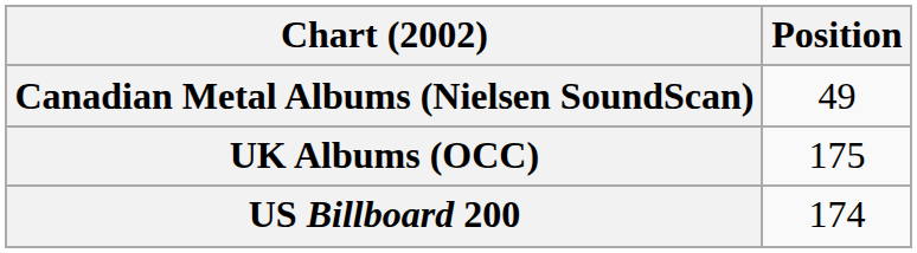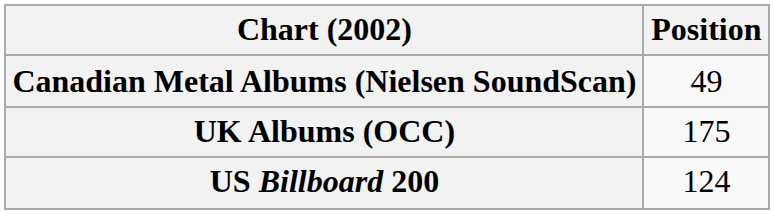 <table class="wikitable sortable plainrowheaders" style="text-align:center">
 <tr>
 <th scope="col">Chart (2002)</th>
 <th scope="col">Position</th>
 </tr>
 <tr>
 <th scope="row">Canadian Metal Albums (Nielsen SoundScan)</th>
 <td>49</td>
 </tr>
 <tr>
 <th scope="row">UK Albums (OCC)</th>
 <td>175</td>
 </tr>
 <tr>
 <th scope="row">US <em>Billboard</em> 200</th>
-<td>174</td>
+<td>124</td>
 </tr>
 </table>
